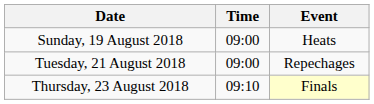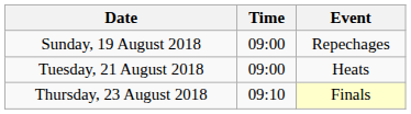 <table class = "wikitable" style="text-align:center;">
 <tr>
 <th width=220>Date</th>
 <th width=50>Time</th>
 <th width=100>Event</th>
 </tr>
 <tr>
 <td>Sunday, 19 August 2018</td>
 <td>09:00</td>
-<td>Heats</td>
+<td>Repechages</td>
 </tr>
 <tr>
 <td>Tuesday, 21 August 2018</td>
 <td>09:00</td>
-<td>Repechages</td>
+<td>Heats</td>
 </tr>
 <tr>
 <td>Thursday, 23 August 2018</td>
 <td>09:10</td>
 <td bgcolor=ffffcc>Finals</td>
 </tr>
 </table>
